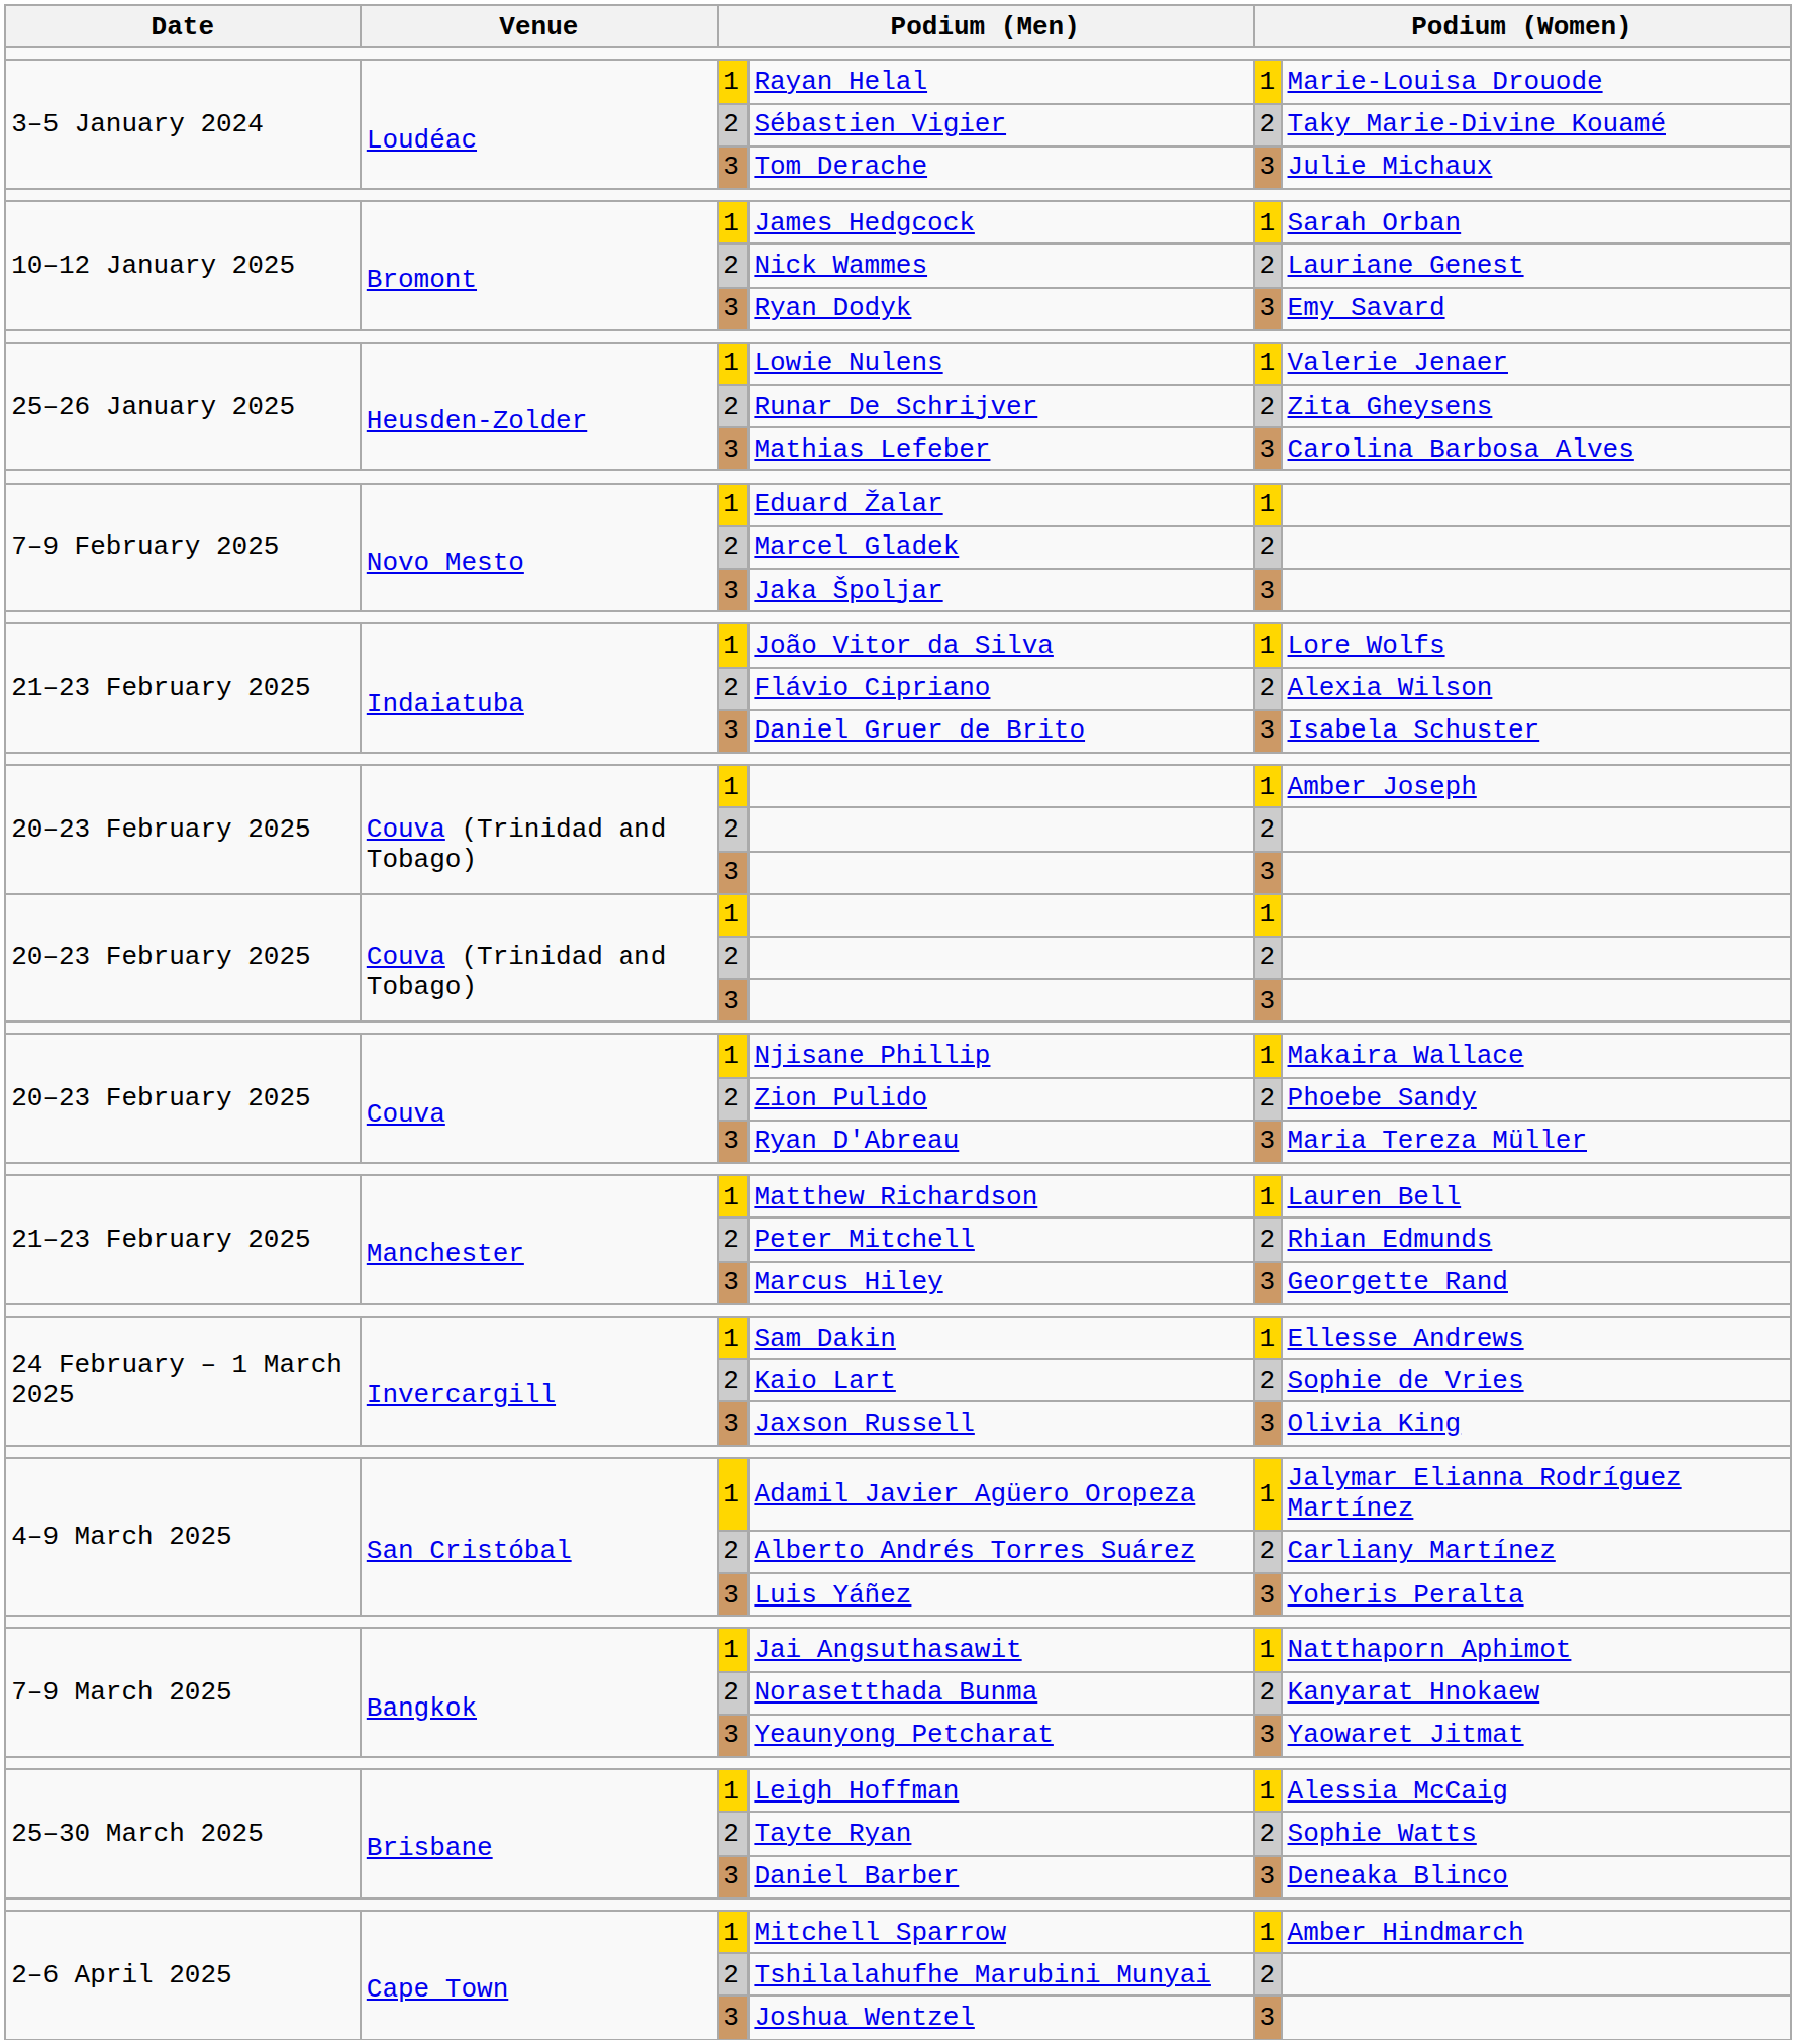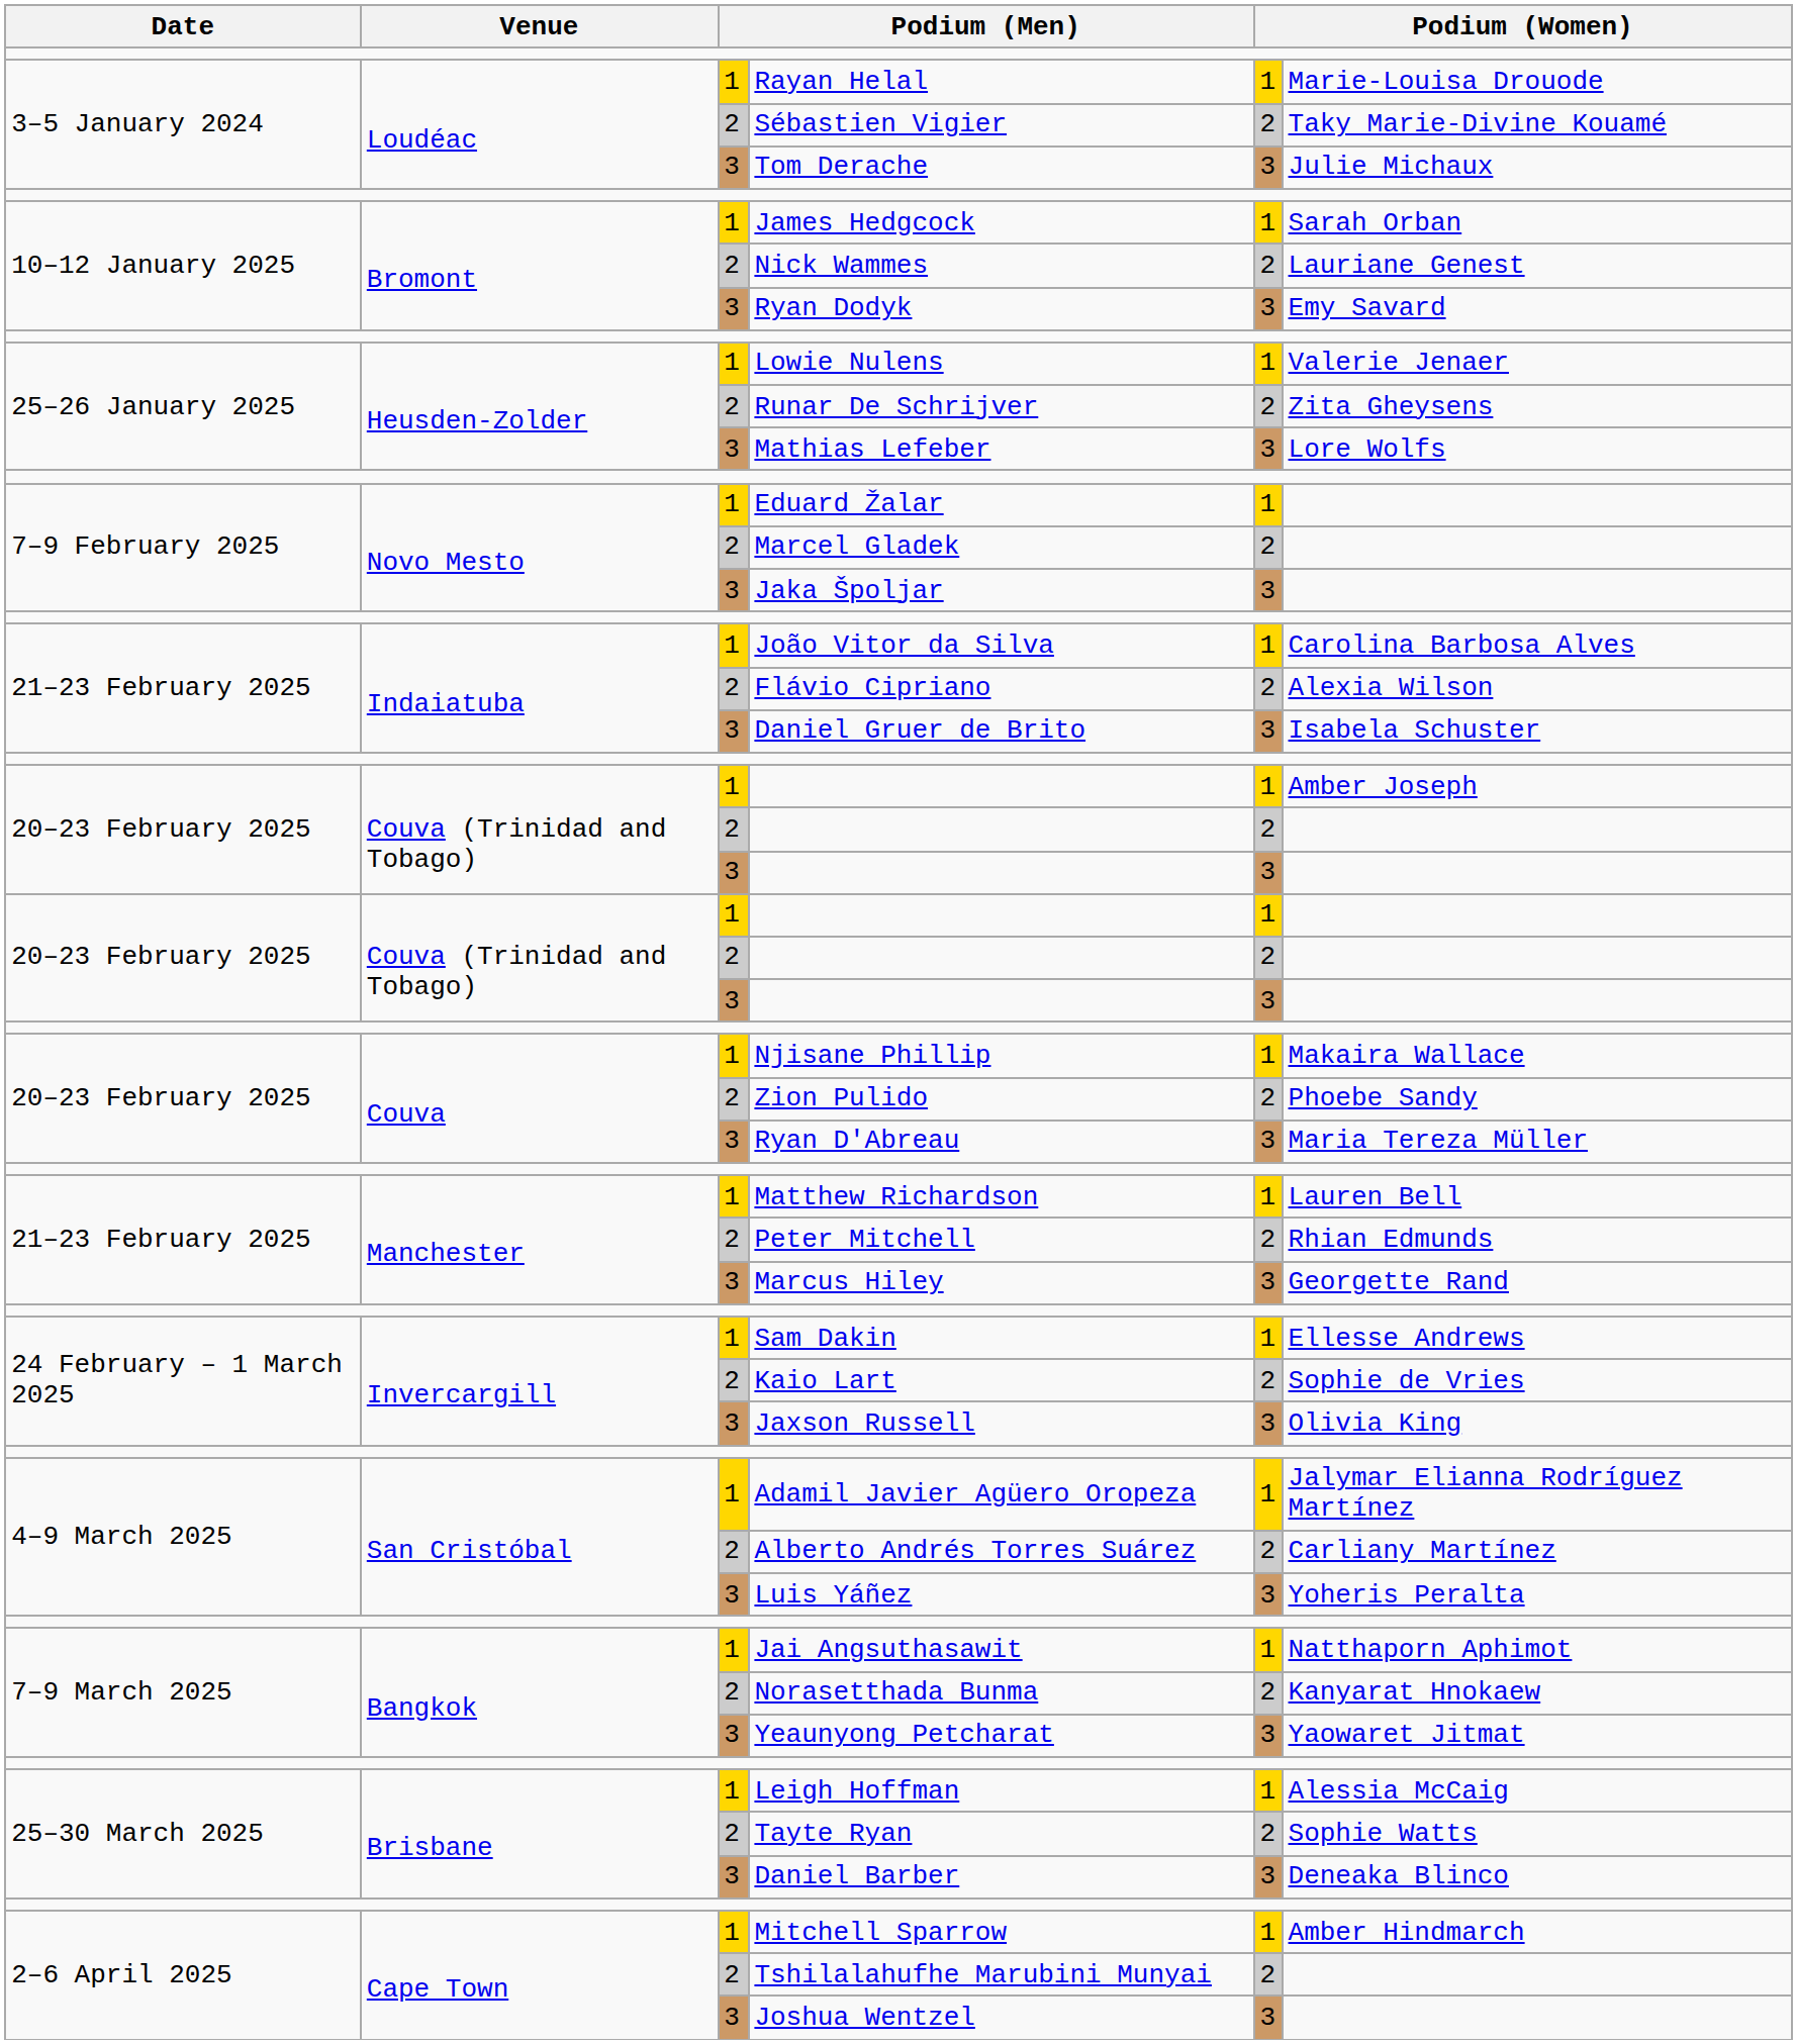 <table class="wikitable" width=70%>
 <tr>
 <th>Date</th>
 <th width=20%>Venue</th>
 <th colspan=2 width=30%>Podium (Men)</th>
 <th colspan=2 width=30%>Podium (Women)</th>
 </tr>
 <tr>
 <td colspan=6></td>
 </tr>
 <tr>
 <td rowspan=3>3–5 January 2024</td>
 <td rowspan=3><br><a href='#'>Loudéac</a></td>
 <td bgcolor=FFD700>1</td>
 <td><a href='#'>Rayan Helal</a></td>
 <td bgcolor=FFD700>1</td>
 <td><a href='#'>Marie-Louisa Drouode</a></td>
 </tr>
 <tr>
 <td bgcolor=CCCCCC>2</td>
 <td><a href='#'>Sébastien Vigier</a></td>
 <td bgcolor=CCCCCC>2</td>
 <td><a href='#'>Taky Marie-Divine Kouamé</a></td>
 </tr>
 <tr>
 <td bgcolor=CC9966>3</td>
 <td><a href='#'>Tom Derache</a></td>
 <td bgcolor=CC9966>3</td>
 <td><a href='#'>Julie Michaux</a></td>
 </tr>
 <tr>
 <td colspan=6></td>
 </tr>
 <tr>
 <td rowspan=3>10–12 January 2025</td>
 <td rowspan=3><br><a href='#'>Bromont</a></td>
 <td bgcolor=FFD700>1</td>
 <td><a href='#'>James Hedgcock</a></td>
 <td bgcolor=FFD700>1</td>
 <td><a href='#'>Sarah Orban</a></td>
 </tr>
 <tr>
 <td bgcolor=CCCCCC>2</td>
 <td><a href='#'>Nick Wammes</a></td>
 <td bgcolor=CCCCCC>2</td>
 <td><a href='#'>Lauriane Genest</a></td>
 </tr>
 <tr>
 <td bgcolor=CC9966>3</td>
 <td><a href='#'>Ryan Dodyk</a></td>
 <td bgcolor=CC9966>3</td>
 <td><a href='#'>Emy Savard</a></td>
 </tr>
 <tr>
 <td colspan=6></td>
 </tr>
 <tr>
 <td rowspan=3>25–26 January 2025</td>
 <td rowspan=3><br><a href='#'>Heusden-Zolder</a></td>
 <td bgcolor=FFD700>1</td>
 <td><a href='#'>Lowie Nulens</a></td>
 <td bgcolor=FFD700>1</td>
 <td><a href='#'>Valerie Jenaer</a></td>
 </tr>
 <tr>
 <td bgcolor=CCCCCC>2</td>
 <td><a href='#'>Runar De Schrijver</a></td>
 <td bgcolor=CCCCCC>2</td>
 <td><a href='#'>Zita Gheysens</a></td>
 </tr>
 <tr>
 <td bgcolor=CC9966>3</td>
 <td><a href='#'>Mathias Lefeber</a></td>
 <td bgcolor=CC9966>3</td>
-<td><a href='#'>Carolina Barbosa Alves</a></td>
+<td><a href='#'>Lore Wolfs</a></td>
 </tr>
 <tr>
 <td colspan=6></td>
 </tr>
 <tr>
 <td rowspan=3>7–9 February 2025</td>
 <td rowspan=3><br><a href='#'>Novo Mesto</a></td>
 <td bgcolor=FFD700>1</td>
 <td><a href='#'>Eduard Žalar</a></td>
 <td bgcolor=FFD700>1</td>
 <td></td>
 </tr>
 <tr>
 <td bgcolor=CCCCCC>2</td>
 <td><a href='#'>Marcel Gladek</a></td>
 <td bgcolor=CCCCCC>2</td>
 <td></td>
 </tr>
 <tr>
 <td bgcolor=CC9966>3</td>
 <td><a href='#'>Jaka Špoljar</a></td>
 <td bgcolor=CC9966>3</td>
 <td></td>
 </tr>
 <tr>
 <td colspan=6></td>
 </tr>
 <tr>
 <td rowspan=3>21–23 February 2025</td>
 <td rowspan=3><br><a href='#'>Indaiatuba</a></td>
 <td bgcolor=FFD700>1</td>
 <td><a href='#'>João Vitor da Silva</a></td>
 <td bgcolor=FFD700>1</td>
-<td><a href='#'>Lore Wolfs</a></td>
+<td><a href='#'>Carolina Barbosa Alves</a></td>
 </tr>
 <tr>
 <td bgcolor=CCCCCC>2</td>
 <td><a href='#'>Flávio Cipriano</a></td>
 <td bgcolor=CCCCCC>2</td>
 <td><a href='#'>Alexia Wilson</a></td>
 </tr>
 <tr>
 <td bgcolor=CC9966>3</td>
 <td><a href='#'>Daniel Gruer de Brito</a></td>
 <td bgcolor=CC9966>3</td>
 <td><a href='#'>Isabela Schuster</a></td>
 </tr>
 <tr>
 <td colspan=6></td>
 </tr>
 <tr>
 <td rowspan=3>20–23 February 2025</td>
 <td rowspan=3><br><a href='#'>Couva</a> (Trinidad and Tobago)</td>
 <td bgcolor=FFD700>1</td>
 <td></td>
 <td bgcolor=FFD700>1</td>
 <td><a href='#'>Amber Joseph</a></td>
 </tr>
 <tr>
 <td bgcolor=CCCCCC>2</td>
 <td></td>
 <td bgcolor=CCCCCC>2</td>
 <td></td>
 </tr>
 <tr>
 <td bgcolor=CC9966>3</td>
 <td></td>
 <td bgcolor=CC9966>3</td>
 <td></td>
 </tr>
 <tr>
 <td rowspan=3>20–23 February 2025</td>
 <td rowspan=3><br><a href='#'>Couva</a> (Trinidad and Tobago)</td>
 <td bgcolor=FFD700>1</td>
 <td></td>
 <td bgcolor=FFD700>1</td>
 <td></td>
 </tr>
 <tr>
 <td bgcolor=CCCCCC>2</td>
 <td></td>
 <td bgcolor=CCCCCC>2</td>
 <td></td>
 </tr>
 <tr>
 <td bgcolor=CC9966>3</td>
 <td></td>
 <td bgcolor=CC9966>3</td>
 <td></td>
 </tr>
 <tr>
 <td colspan=6></td>
 </tr>
 <tr>
 <td rowspan=3>20–23 February 2025</td>
 <td rowspan=3><br><a href='#'>Couva</a></td>
 <td bgcolor=FFD700>1</td>
 <td><a href='#'>Njisane Phillip</a></td>
 <td bgcolor=FFD700>1</td>
 <td><a href='#'>Makaira Wallace</a></td>
 </tr>
 <tr>
 <td bgcolor=CCCCCC>2</td>
 <td><a href='#'>Zion Pulido</a></td>
 <td bgcolor=CCCCCC>2</td>
 <td><a href='#'>Phoebe Sandy</a></td>
 </tr>
 <tr>
 <td bgcolor=CC9966>3</td>
 <td><a href='#'>Ryan D'Abreau</a></td>
 <td bgcolor=CC9966>3</td>
 <td><a href='#'>Maria Tereza Müller</a></td>
 </tr>
 <tr>
 <td colspan=6></td>
 </tr>
 <tr>
 <td rowspan=3>21–23 February 2025<br></td>
 <td rowspan=3><br><a href='#'>Manchester</a></td>
 <td bgcolor=FFD700>1</td>
 <td><a href='#'>Matthew Richardson</a></td>
 <td bgcolor=FFD700>1</td>
 <td><a href='#'>Lauren Bell</a></td>
 </tr>
 <tr>
 <td bgcolor=CCCCCC>2</td>
 <td><a href='#'>Peter Mitchell</a></td>
 <td bgcolor=CCCCCC>2</td>
 <td><a href='#'>Rhian Edmunds</a></td>
 </tr>
 <tr>
 <td bgcolor=CC9966>3</td>
 <td><a href='#'>Marcus Hiley</a></td>
 <td bgcolor=CC9966>3</td>
 <td><a href='#'>Georgette Rand</a></td>
 </tr>
 <tr>
 <td colspan=6></td>
 </tr>
 <tr>
 <td rowspan=3>24 February – 1 March 2025</td>
 <td rowspan=3><br><a href='#'>Invercargill</a></td>
 <td bgcolor=FFD700>1</td>
 <td><a href='#'>Sam Dakin</a></td>
 <td bgcolor=FFD700>1</td>
 <td><a href='#'>Ellesse Andrews</a></td>
 </tr>
 <tr>
 <td bgcolor=CCCCCC>2</td>
 <td><a href='#'>Kaio Lart</a></td>
 <td bgcolor=CCCCCC>2</td>
 <td><a href='#'>Sophie de Vries</a></td>
 </tr>
 <tr>
 <td bgcolor=CC9966>3</td>
 <td><a href='#'>Jaxson Russell</a></td>
 <td bgcolor=CC9966>3</td>
 <td><a href='#'>Olivia King</a></td>
 </tr>
 <tr>
 <td colspan=6></td>
 </tr>
 <tr>
 <td rowspan=3>4–9 March 2025</td>
 <td rowspan=3><br><a href='#'>San Cristóbal</a></td>
 <td bgcolor=FFD700>1</td>
 <td><a href='#'>Adamil Javier Agüero Oropeza</a></td>
 <td bgcolor=FFD700>1</td>
 <td><a href='#'>Jalymar Elianna Rodríguez Martínez</a></td>
 </tr>
 <tr>
 <td bgcolor=CCCCCC>2</td>
 <td><a href='#'>Alberto Andrés Torres Suárez</a></td>
 <td bgcolor=CCCCCC>2</td>
 <td><a href='#'>Carliany Martínez</a></td>
 </tr>
 <tr>
 <td bgcolor=CC9966>3</td>
 <td><a href='#'>Luis Yáñez</a></td>
 <td bgcolor=CC9966>3</td>
 <td><a href='#'>Yoheris Peralta</a></td>
 </tr>
 <tr>
 <td colspan=6></td>
 </tr>
 <tr>
 <td rowspan=3>7–9 March 2025</td>
 <td rowspan=3><br><a href='#'>Bangkok</a></td>
 <td bgcolor=FFD700>1</td>
 <td><a href='#'>Jai Angsuthasawit</a></td>
 <td bgcolor=FFD700>1</td>
 <td><a href='#'>Natthaporn Aphimot</a></td>
 </tr>
 <tr>
 <td bgcolor=CCCCCC>2</td>
 <td><a href='#'>Norasetthada Bunma</a></td>
 <td bgcolor=CCCCCC>2</td>
 <td><a href='#'>Kanyarat Hnokaew</a></td>
 </tr>
 <tr>
 <td bgcolor=CC9966>3</td>
 <td><a href='#'>Yeaunyong Petcharat</a></td>
 <td bgcolor=CC9966>3</td>
 <td><a href='#'>Yaowaret Jitmat</a></td>
 </tr>
 <tr>
 <td colspan=6></td>
 </tr>
 <tr>
 <td rowspan=3>25–30 March 2025</td>
 <td rowspan=3><br><a href='#'>Brisbane</a></td>
 <td bgcolor=FFD700>1</td>
 <td><a href='#'>Leigh Hoffman</a></td>
 <td bgcolor=FFD700>1</td>
 <td><a href='#'>Alessia McCaig</a></td>
 </tr>
 <tr>
 <td bgcolor=CCCCCC>2</td>
 <td><a href='#'>Tayte Ryan</a></td>
 <td bgcolor=CCCCCC>2</td>
 <td><a href='#'>Sophie Watts</a></td>
 </tr>
 <tr>
 <td bgcolor=CC9966>3</td>
 <td><a href='#'>Daniel Barber</a></td>
 <td bgcolor=CC9966>3</td>
 <td><a href='#'>Deneaka Blinco</a></td>
 </tr>
 <tr>
 <td colspan=6></td>
 </tr>
 <tr>
 <td rowspan=3>2–6 April 2025</td>
 <td rowspan=3><br><a href='#'>Cape Town</a></td>
 <td bgcolor=FFD700>1</td>
 <td><a href='#'>Mitchell Sparrow</a></td>
 <td bgcolor=FFD700>1</td>
 <td><a href='#'>Amber Hindmarch</a></td>
 </tr>
 <tr>
 <td bgcolor=CCCCCC>2</td>
 <td><a href='#'>Tshilalahufhe Marubini Munyai</a></td>
 <td bgcolor=CCCCCC>2</td>
 <td></td>
 </tr>
 <tr>
 <td bgcolor=CC9966>3</td>
 <td><a href='#'>Joshua Wentzel</a></td>
 <td bgcolor=CC9966>3</td>
 <td></td>
 </tr>
 </table>
